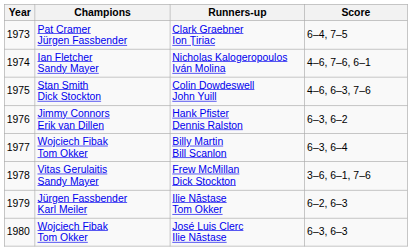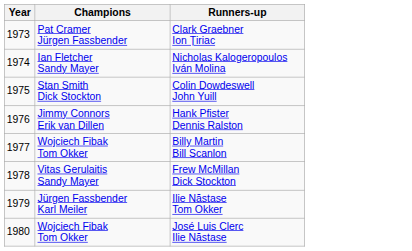 <table class="wikitable">
 <tr>
 <th style="width:40px">Year</th>
 <th style="width:200px">Champions</th>
 <th style="width:200px">Runners-up</th>
-<th style="width:150px" class="unsortable">Score</th>
 </tr>
 <tr>
 <td>1973</td>
 <td> <a href='#'>Pat Cramer</a><br> <a href='#'>Jürgen Fassbender</a></td>
 <td> <a href='#'>Clark Graebner</a><br> <a href='#'>Ion Țiriac</a></td>
-<td>6–4, 7–5</td>
 </tr>
 <tr>
 <td>1974</td>
 <td> <a href='#'>Ian Fletcher</a><br> <a href='#'>Sandy Mayer</a></td>
 <td> <a href='#'>Nicholas Kalogeropoulos</a><br> <a href='#'>Iván Molina</a></td>
-<td>4–6, 7–6, 6–1</td>
 </tr>
 <tr>
 <td>1975</td>
 <td> <a href='#'>Stan Smith</a><br> <a href='#'>Dick Stockton</a></td>
 <td> <a href='#'>Colin Dowdeswell</a><br> <a href='#'>John Yuill</a></td>
-<td>4–6, 6–3, 7–6</td>
 </tr>
 <tr>
 <td>1976</td>
 <td> <a href='#'>Jimmy Connors</a><br> <a href='#'>Erik van Dillen</a></td>
 <td> <a href='#'>Hank Pfister</a><br> <a href='#'>Dennis Ralston</a></td>
-<td>6–3, 6–2</td>
 </tr>
 <tr>
 <td>1977</td>
 <td> <a href='#'>Wojciech Fibak</a><br> <a href='#'>Tom Okker</a></td>
 <td> <a href='#'>Billy Martin</a><br> <a href='#'>Bill Scanlon</a></td>
-<td>6–3, 6–4</td>
 </tr>
 <tr>
 <td>1978</td>
 <td> <a href='#'>Vitas Gerulaitis</a><br> <a href='#'>Sandy Mayer</a></td>
 <td> <a href='#'>Frew McMillan</a><br> <a href='#'>Dick Stockton</a></td>
-<td>3–6, 6–1, 7–6</td>
 </tr>
 <tr>
 <td>1979</td>
 <td> <a href='#'>Jürgen Fassbender</a><br> <a href='#'>Karl Meiler</a></td>
 <td> <a href='#'>Ilie Năstase</a><br> <a href='#'>Tom Okker</a></td>
-<td>6–2, 6–3</td>
 </tr>
 <tr>
 <td>1980</td>
 <td> <a href='#'>Wojciech Fibak</a><br> <a href='#'>Tom Okker</a></td>
 <td> <a href='#'>José Luis Clerc</a><br> <a href='#'>Ilie Năstase</a></td>
-<td>6–3, 6–3</td>
 </tr>
 </table>
